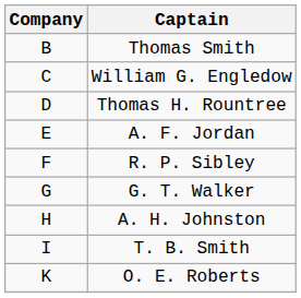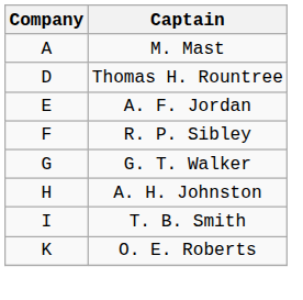 <table class="wikitable" style="text-align:center; ">
 <tr>
 <th>Company</th>
 <th>Captain</th>
 </tr>
 <tr>
-<td rowspan=1>B</td>
-<td>Thomas Smith</td>
-</tr>
-<tr>
-<td rowspan=1>C</td>
-<td>William G. Engledow</td>
+<td rowspan=1>A</td>
+<td>M. Mast</td>
 </tr>
 <tr>
 <td rowspan=1>D</td>
 <td>Thomas H. Rountree</td>
 </tr>
 <tr>
 <td rowspan=1>E</td>
 <td>A. F. Jordan</td>
 </tr>
 <tr>
 <td rowspan=1>F</td>
 <td>R. P. Sibley</td>
 </tr>
 <tr>
 <td rowspan=1>G</td>
 <td>G. T. Walker</td>
 </tr>
 <tr>
 <td rowspan=1>H</td>
 <td>A. H. Johnston</td>
 </tr>
 <tr>
 <td rowspan=1>I</td>
 <td>T. B. Smith</td>
 </tr>
 <tr>
 <td rowspan=1>K</td>
 <td>O. E. Roberts</td>
 </tr>
 <tr>
 </tr>
 </table>
